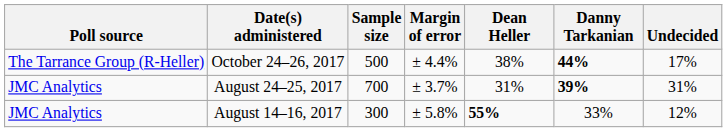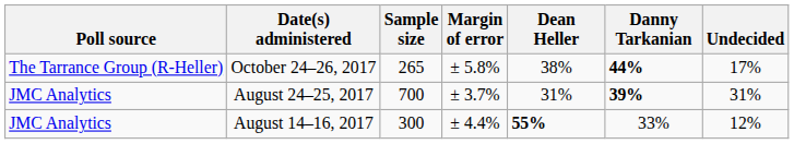 <table class="wikitable" style="font-size:90%;">
 <tr valign=bottom>
 <th>Poll source</th>
 <th>Date(s)<br>administered</th>
 <th>Sample<br>size</th>
 <th>Margin<br>of error</th>
 <th style="width:75px;">Dean<br>Heller</th>
 <th style="width:75px;">Danny<br>Tarkanian</th>
 <th>Undecided</th>
 </tr>
 <tr>
 <td><a href='#'>The Tarrance Group (R-Heller)</a></td>
 <td align=center>October 24–26, 2017</td>
-<td align=center>500</td>
-<td align=center>± 4.4%</td>
+<td align=center>265</td>
+<td align=center>± 5.8%</td>
 <td align=center>38%</td>
 <td><strong>44%</strong></td>
 <td align=center>17%</td>
 </tr>
 <tr>
 <td><a href='#'>JMC Analytics</a></td>
 <td align=center>August 24–25, 2017</td>
 <td align=center>700</td>
 <td align=center>± 3.7%</td>
 <td align=center>31%</td>
 <td><strong>39%</strong></td>
 <td align=center>31%</td>
 </tr>
 <tr>
 <td><a href='#'>JMC Analytics</a></td>
 <td align=center>August 14–16, 2017</td>
 <td align=center>300</td>
-<td align=center>± 5.8%</td>
+<td align=center>± 4.4%</td>
 <td><strong>55%</strong></td>
 <td align=center>33%</td>
 <td align=center>12%</td>
 </tr>
 </table>
